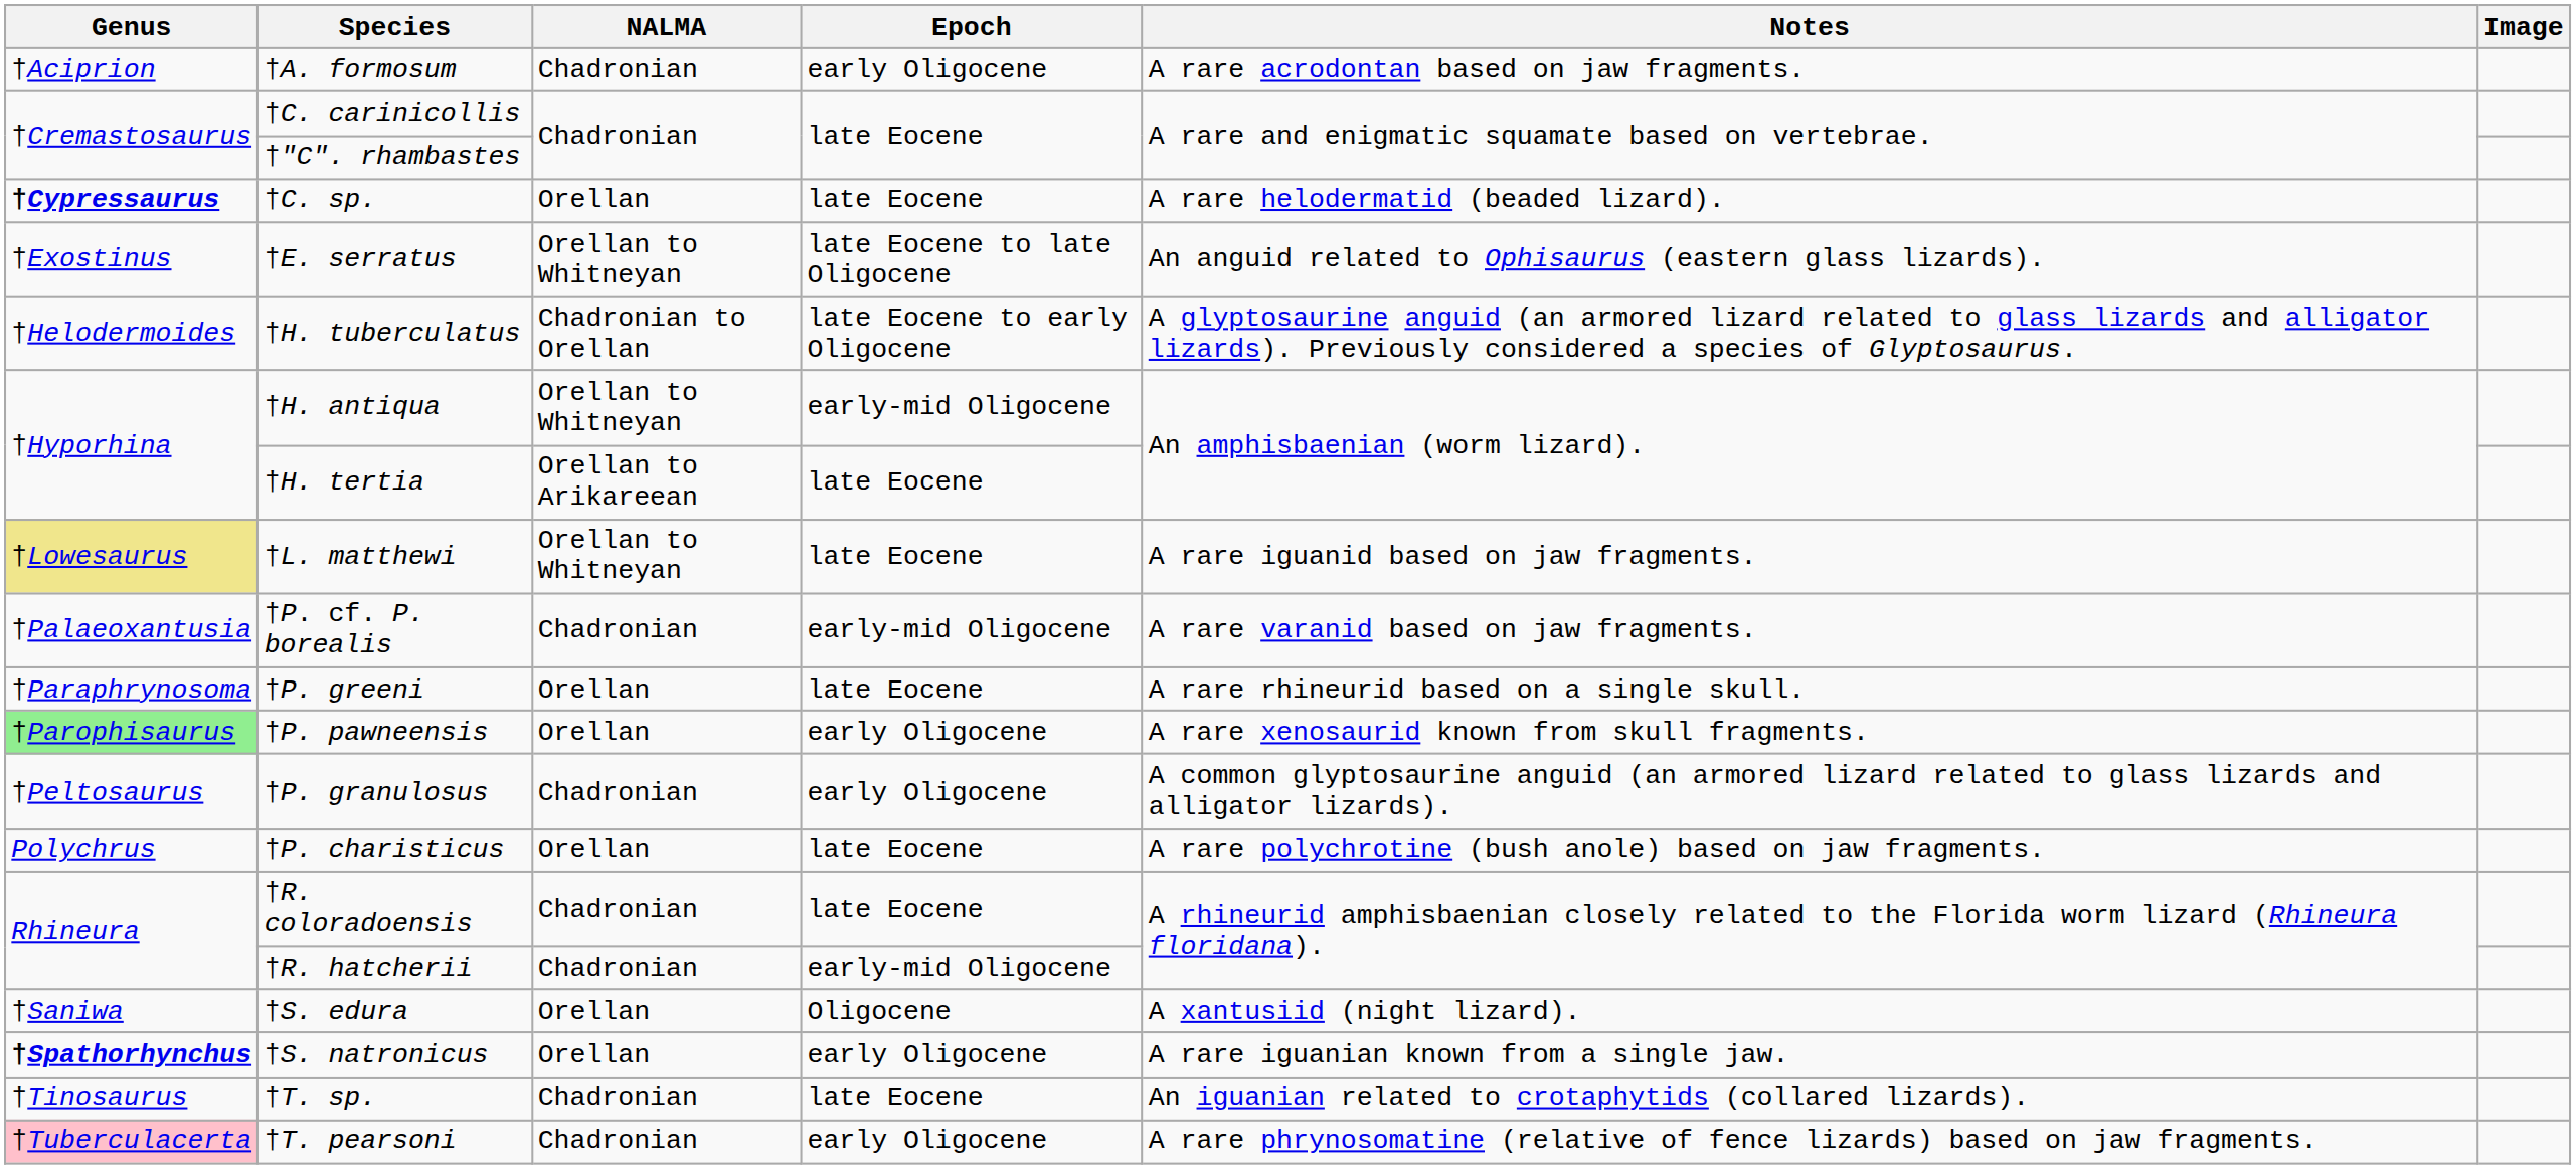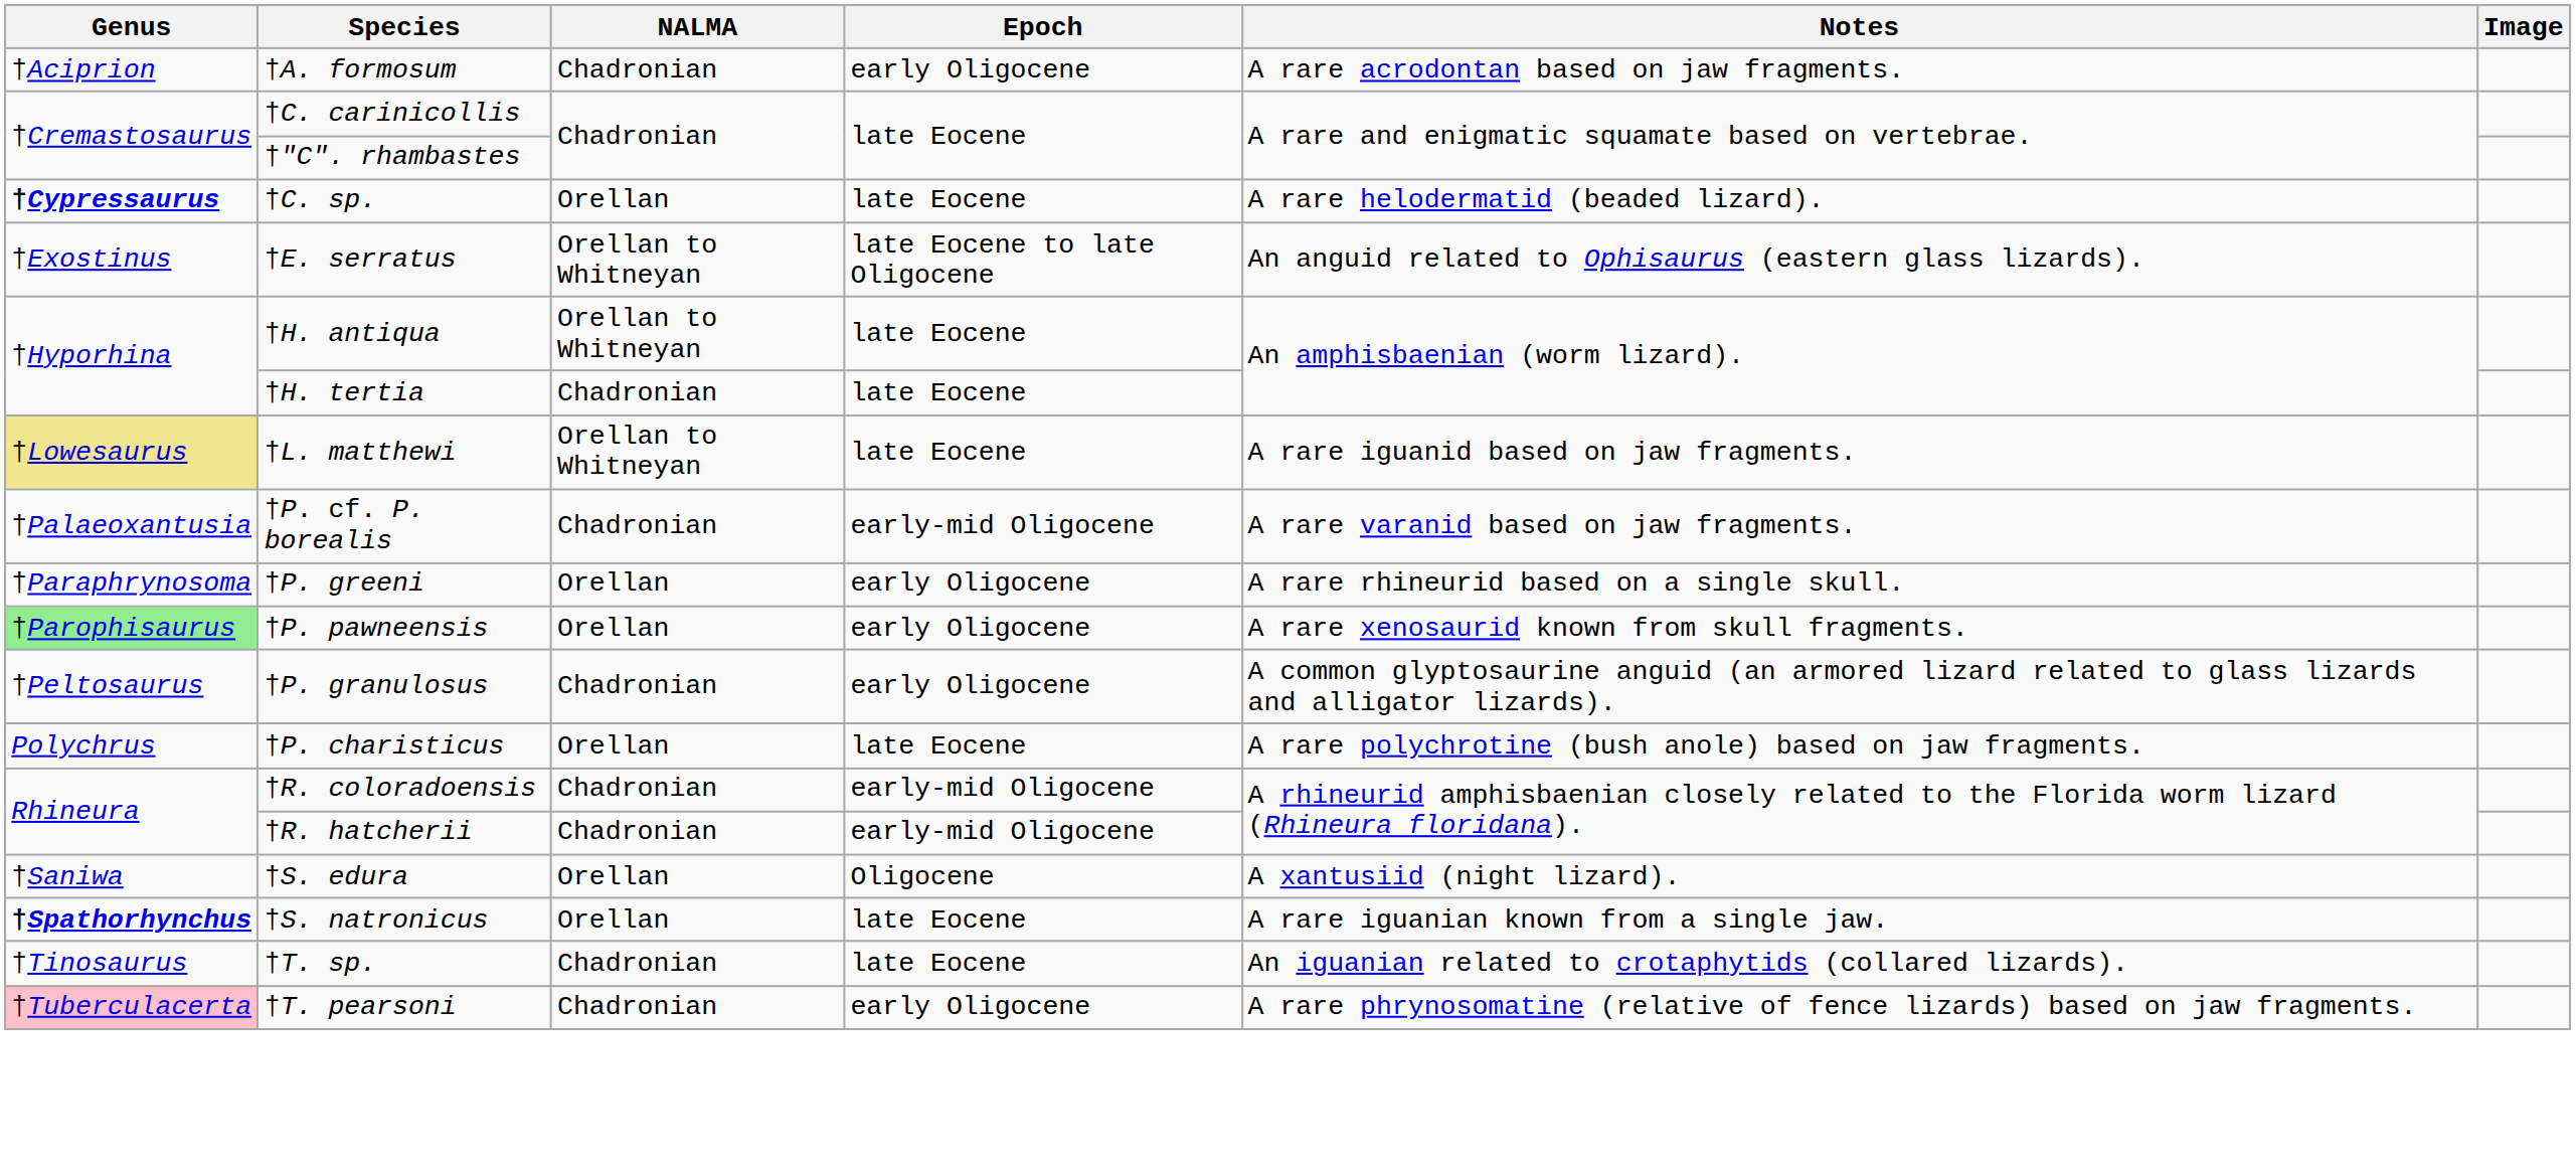 <table class="wikitable sortable">
 <tr>
 <th>Genus</th>
 <th>Species</th>
 <th>NALMA</th>
 <th>Epoch</th>
 <th>Notes</th>
 <th>Image</th>
 </tr>
 <tr>
 <td>†<em><a href='#'>Aciprion</a></em></td>
 <td>†<em>A. formosum</em></td>
 <td>Chadronian</td>
 <td>early Oligocene</td>
 <td>A rare <a href='#'>acrodontan</a> based on jaw fragments.</td>
 <td></td>
 </tr>
 <tr>
 <td rowspan="2">†<em><a href='#'>Cremastosaurus</a></em></td>
 <td>†<em>C. carinicollis</em></td>
 <td rowspan="2">Chadronian</td>
 <td rowspan="2">late Eocene</td>
 <td rowspan="2">A rare and enigmatic squamate based on vertebrae.</td>
 <td></td>
 </tr>
 <tr>
 <td>†<em>"C". rhambastes</em></td>
 <td></td>
 </tr>
 <tr>
 <td><strong>†<em><a href='#'>Cypressaurus</a></em></strong></td>
 <td>†<em>C. sp.</em></td>
 <td>Orellan</td>
 <td>late Eocene</td>
 <td>A rare <a href='#'>helodermatid</a> (beaded lizard).</td>
 <td></td>
 </tr>
 <tr>
 <td>†<em><a href='#'>Exostinus</a></em></td>
 <td>†<em>E. serratus</em></td>
 <td>Orellan to Whitneyan</td>
 <td>late Eocene to late Oligocene</td>
 <td>An anguid related to <em><a href='#'>Ophisaurus</a></em> (eastern glass lizards).</td>
 <td></td>
 </tr>
 <tr>
-<td>†<em><a href='#'>Helodermoides</a></em></td>
-<td>†<em>H. tuberculatus</em></td>
-<td>Chadronian to Orellan</td>
-<td>late Eocene to early Oligocene</td>
-<td>A <a href='#'>glyptosaurine</a> <a href='#'>anguid</a> (an armored lizard related to <a href='#'>glass lizards</a> and <a href='#'>alligator lizards</a>). Previously considered a species of <em>Glyptosaurus</em>.</td>
-<td></td>
-</tr>
-<tr>
 <td rowspan="2">†<em><a href='#'>Hyporhina</a></em></td>
 <td>†<em>H. antiqua</em></td>
 <td>Orellan to Whitneyan</td>
-<td>early-mid Oligocene</td>
+<td>late Eocene</td>
 <td rowspan="2">An <a href='#'>amphisbaenian</a> (worm lizard).</td>
 <td></td>
 </tr>
 <tr>
 <td>†<em>H. tertia</em></td>
-<td>Orellan to Arikareean</td>
+<td>Chadronian</td>
 <td>late Eocene</td>
 <td></td>
 </tr>
 <tr>
 <td style="background: khaki;">†<em><a href='#'>Lowesaurus</a></em></td>
 <td>†<em>L. matthewi</em></td>
 <td>Orellan to Whitneyan</td>
 <td>late Eocene</td>
 <td>A rare iguanid based on jaw fragments.</td>
 <td></td>
 </tr>
 <tr>
 <td>†<em><a href='#'>Palaeoxantusia</a></em></td>
 <td>†<em>P</em>. cf. <em>P. borealis</em></td>
 <td>Chadronian</td>
 <td>early-mid Oligocene</td>
 <td>A rare <a href='#'>varanid</a> based on jaw fragments.</td>
 <td></td>
 </tr>
 <tr>
 <td>†<em><a href='#'>Paraphrynosoma</a></em></td>
 <td>†<em>P. greeni</em></td>
 <td>Orellan</td>
-<td>late Eocene</td>
+<td>early Oligocene</td>
 <td>A rare rhineurid based on a single skull.</td>
 <td></td>
 </tr>
 <tr>
 <td style="background: lightgreen;">†<em><a href='#'>Parophisaurus</a></em></td>
 <td>†<em>P. pawneensis</em></td>
 <td>Orellan</td>
 <td>early Oligocene</td>
 <td>A rare <a href='#'>xenosaurid</a> known from skull fragments.</td>
 <td></td>
 </tr>
 <tr>
 <td>†<em><a href='#'>Peltosaurus</a></em></td>
 <td>†<em>P. granulosus</em></td>
 <td>Chadronian</td>
 <td>early Oligocene</td>
 <td>A common glyptosaurine anguid (an armored lizard related to glass lizards and alligator lizards).</td>
 <td></td>
 </tr>
 <tr>
 <td><em><a href='#'>Polychrus</a></em></td>
 <td>†<em>P. charisticus</em></td>
 <td>Orellan</td>
 <td>late Eocene</td>
 <td>A rare <a href='#'>polychrotine</a> (bush anole) based on jaw fragments.</td>
 <td></td>
 </tr>
 <tr>
 <td rowspan="2"><em><a href='#'>Rhineura</a></em></td>
 <td>†<em>R. coloradoensis</em></td>
 <td>Chadronian</td>
-<td>late Eocene</td>
+<td>early-mid Oligocene</td>
 <td rowspan="2">A <a href='#'>rhineurid</a> amphisbaenian closely related to the Florida worm lizard (<em><a href='#'>Rhineura floridana</a></em>).</td>
 <td></td>
 </tr>
 <tr>
 <td>†<em>R. hatcherii</em></td>
 <td>Chadronian</td>
 <td>early-mid Oligocene</td>
 <td></td>
 </tr>
 <tr>
 <td>†<em><a href='#'>Saniwa</a></em></td>
 <td>†<em>S. edura</em></td>
 <td>Orellan</td>
 <td>Oligocene</td>
 <td>A <a href='#'>xantusiid</a> (night lizard).</td>
 <td></td>
 </tr>
 <tr>
 <td><strong>†<em><a href='#'>Spathorhynchus</a></em></strong></td>
 <td>†<em>S. natronicus</em></td>
 <td>Orellan</td>
-<td>early Oligocene</td>
+<td>late Eocene</td>
 <td>A rare iguanian known from a single jaw.</td>
 <td></td>
 </tr>
 <tr>
 <td>†<em><a href='#'>Tinosaurus</a></em></td>
 <td>†<em>T. sp.</em></td>
 <td>Chadronian</td>
 <td>late Eocene</td>
 <td>An <a href='#'>iguanian</a> related to <a href='#'>crotaphytids</a> (collared lizards).</td>
 <td></td>
 </tr>
 <tr>
 <td style="background: pink;">†<em><a href='#'>Tuberculacerta</a></em></td>
 <td>†<em>T. pearsoni</em></td>
 <td>Chadronian</td>
 <td>early Oligocene</td>
 <td>A rare <a href='#'>phrynosomatine</a> (relative of fence lizards) based on jaw fragments.</td>
 <td></td>
 </tr>
 </table>
